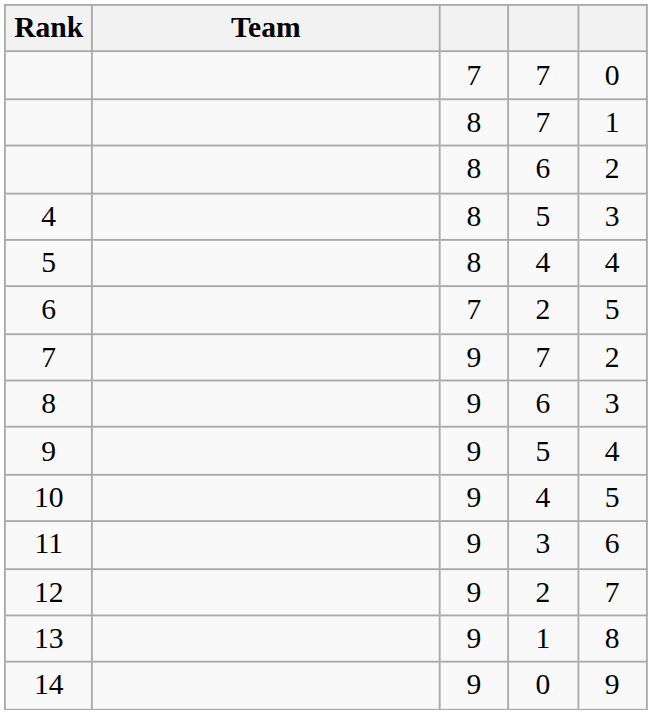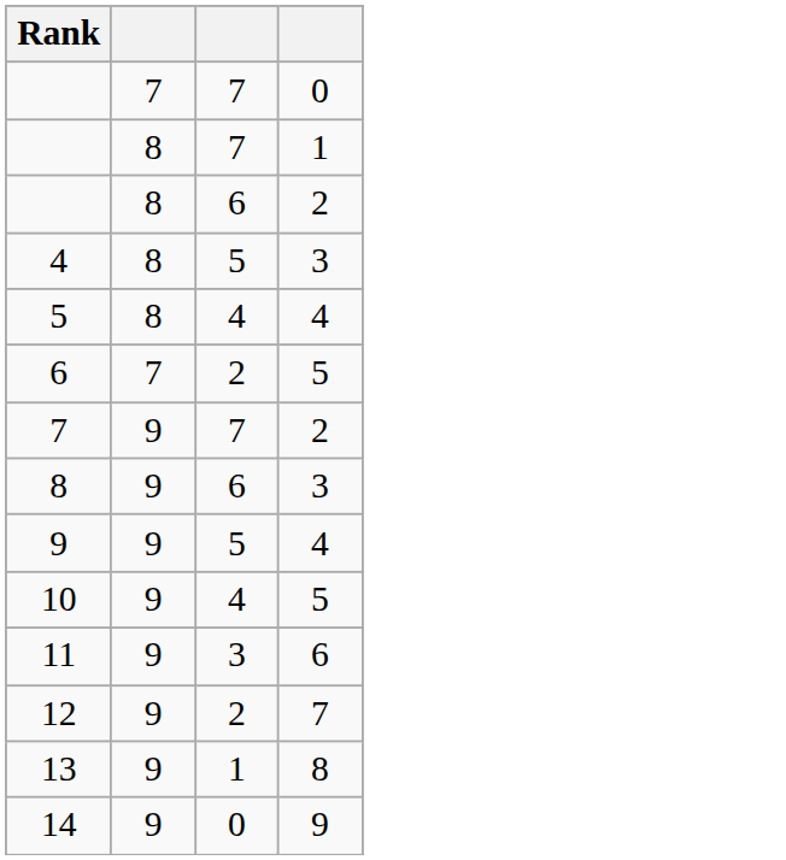 <table class="wikitable" style="text-align: center;">
 <tr>
 <th width=40>Rank</th>
-<th width=180>Team</th>
 <th width=30></th>
 <th width=30></th>
 <th width=30></th>
 </tr>
 <tr>
 <td></td>
-<td align=left></td>
 <td>7</td>
 <td>7</td>
 <td>0</td>
 </tr>
 <tr>
 <td></td>
-<td align=left></td>
 <td>8</td>
 <td>7</td>
 <td>1</td>
 </tr>
 <tr>
 <td></td>
-<td align=left></td>
 <td>8</td>
 <td>6</td>
 <td>2</td>
 </tr>
 <tr>
 <td>4</td>
-<td align=left></td>
 <td>8</td>
 <td>5</td>
 <td>3</td>
 </tr>
 <tr>
 <td>5</td>
-<td align=left></td>
 <td>8</td>
 <td>4</td>
 <td>4</td>
 </tr>
 <tr>
 <td>6</td>
-<td align=left></td>
 <td>7</td>
 <td>2</td>
 <td>5</td>
 </tr>
 <tr>
 <td>7</td>
-<td align=left></td>
 <td>9</td>
 <td>7</td>
 <td>2</td>
 </tr>
 <tr>
 <td>8</td>
-<td align=left></td>
 <td>9</td>
 <td>6</td>
 <td>3</td>
 </tr>
 <tr>
 <td>9</td>
-<td align=left></td>
 <td>9</td>
 <td>5</td>
 <td>4</td>
 </tr>
 <tr>
 <td>10</td>
-<td align=left></td>
 <td>9</td>
 <td>4</td>
 <td>5</td>
 </tr>
 <tr>
 <td>11</td>
-<td align=left></td>
 <td>9</td>
 <td>3</td>
 <td>6</td>
 </tr>
 <tr>
 <td>12</td>
-<td align=left></td>
 <td>9</td>
 <td>2</td>
 <td>7</td>
 </tr>
 <tr>
 <td>13</td>
-<td align=left></td>
 <td>9</td>
 <td>1</td>
 <td>8</td>
 </tr>
 <tr>
 <td>14</td>
-<td align=left></td>
 <td>9</td>
 <td>0</td>
 <td>9</td>
 </tr>
 </table>
